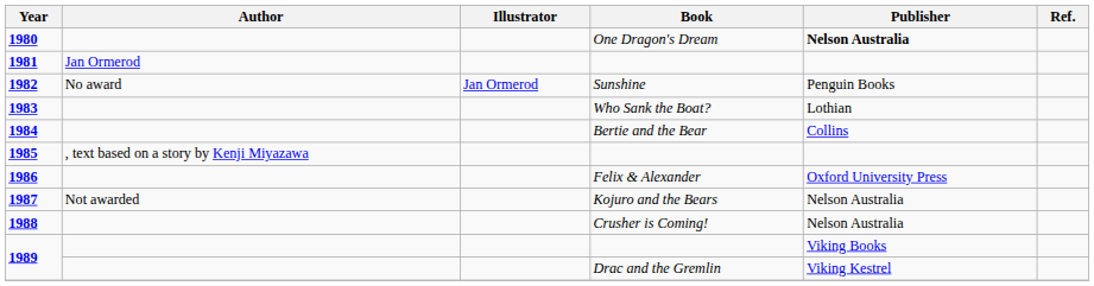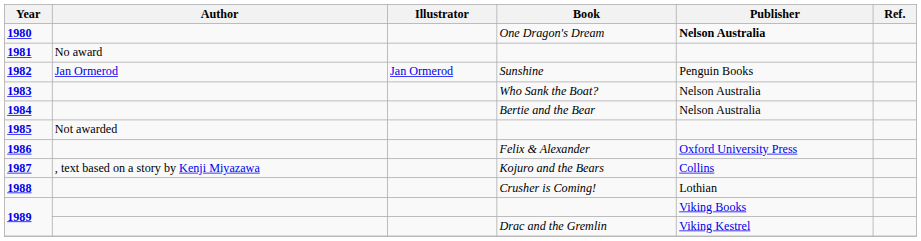 <table class="wikitable sortable mw-collapsible" width="95%">
 <tr>
 <th>Year</th>
 <th>Author</th>
 <th>Illustrator</th>
 <th>Book</th>
 <th>Publisher</th>
 <th>Ref.</th>
 </tr>
 <tr>
 <td><a href='#'><strong>1980</strong></a></td>
 <td></td>
 <td></td>
 <td><em>One Dragon's Dream</em></td>
 <td><strong>Nelson Australia</strong></td>
 <td></td>
 </tr>
 <tr>
 <td><a href='#'><strong>1981</strong></a></td>
-<td><a href='#'>Jan Ormerod</a></td>
+<td>No award</td>
 <td></td>
 <td></td>
 <td></td>
 <td></td>
 </tr>
 <tr>
 <td><a href='#'><strong>1982</strong></a></td>
-<td>No award</td>
+<td><a href='#'>Jan Ormerod</a></td>
 <td><a href='#'>Jan Ormerod</a></td>
 <td><em>Sunshine</em></td>
 <td>Penguin Books</td>
 <td></td>
 </tr>
 <tr>
 <td><a href='#'><strong>1983</strong></a></td>
 <td></td>
 <td></td>
 <td><em>Who Sank the Boat?</em></td>
-<td>Lothian</td>
+<td>Nelson Australia</td>
 <td></td>
 </tr>
 <tr>
 <td><a href='#'><strong>1984</strong></a></td>
 <td></td>
 <td></td>
 <td><em>Bertie and the Bear</em></td>
-<td><a href='#'>Collins</a></td>
+<td>Nelson Australia</td>
 <td></td>
 </tr>
 <tr>
 <td><a href='#'><strong>1985</strong></a></td>
-<td>, text based on a story by <a href='#'>Kenji Miyazawa</a></td>
+<td>Not awarded</td>
 <td></td>
 <td></td>
 <td></td>
 <td></td>
 </tr>
 <tr>
 <td><a href='#'><strong>1986</strong></a></td>
 <td></td>
 <td></td>
 <td><em>Felix & Alexander</em></td>
 <td><a href='#'>Oxford University Press</a></td>
 <td></td>
 </tr>
 <tr>
 <td><a href='#'><strong>1987</strong></a></td>
-<td>Not awarded</td>
+<td>, text based on a story by <a href='#'>Kenji Miyazawa</a></td>
 <td></td>
 <td><em>Kojuro and the Bears</em></td>
-<td>Nelson Australia</td>
+<td><a href='#'>Collins</a></td>
 <td></td>
 </tr>
 <tr>
 <td><a href='#'><strong>1988</strong></a></td>
 <td></td>
 <td></td>
 <td><em>Crusher is Coming!</em></td>
-<td>Nelson Australia</td>
+<td>Lothian</td>
 <td></td>
 </tr>
 <tr>
 <td rowspan="2"><a href='#'><strong>1989</strong></a></td>
 <td></td>
 <td></td>
 <td></td>
 <td><a href='#'>Viking Books</a></td>
 <td></td>
 </tr>
 <tr>
 <td></td>
 <td></td>
 <td><em>Drac and the Gremlin</em></td>
 <td><a href='#'>Viking Kestrel</a></td>
 <td></td>
 </tr>
 <tr>
 </tr>
 </table>
